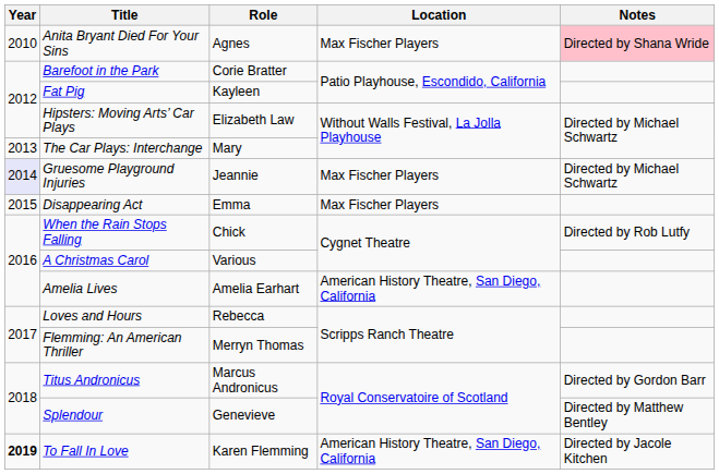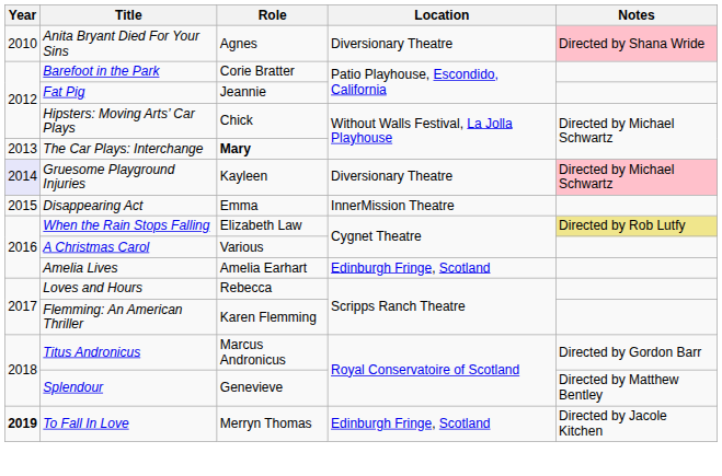 <table class="wikitable">
 <tr>
 <th>Year</th>
 <th>Title</th>
 <th>Role</th>
 <th>Location</th>
 <th>Notes</th>
 </tr>
 <tr>
 <td>2010</td>
 <td><em>Anita Bryant Died For Your Sins</em></td>
 <td>Agnes</td>
-<td>Max Fischer Players</td>
+<td>Diversionary Theatre</td>
 <td style="background: pink;">Directed by Shana Wride</td>
 </tr>
 <tr>
 <td rowspan="3">2012</td>
 <td><a href='#'><em>Barefoot in the Park</em></a></td>
 <td>Corie Bratter</td>
 <td rowspan="2">Patio Playhouse, <a href='#'>Escondido, California</a></td>
 <td></td>
 </tr>
 <tr>
 <td><a href='#'><em>Fat Pig</em></a></td>
-<td>Kayleen</td>
+<td>Jeannie</td>
 <td></td>
 </tr>
 <tr>
 <td><em>Hipsters: Moving Arts’ Car Plays</em></td>
-<td>Elizabeth Law</td>
+<td>Chick</td>
 <td rowspan="2">Without Walls Festival, <a href='#'>La Jolla Playhouse</a></td>
 <td rowspan="2">Directed by Michael Schwartz</td>
 </tr>
 <tr>
 <td>2013</td>
 <td><em>The Car Plays: Interchange</em></td>
-<td>Mary</td>
+<td><strong>Mary</strong></td>
 </tr>
 <tr>
 <td style="background: lavender;">2014</td>
 <td><em>Gruesome Playground Injuries</em></td>
-<td>Jeannie</td>
-<td>Max Fischer Players</td>
-<td>Directed by Michael Schwartz</td>
+<td>Kayleen</td>
+<td>Diversionary Theatre</td>
+<td style="background: pink;">Directed by Michael Schwartz</td>
 </tr>
 <tr>
 <td>2015</td>
 <td><em>Disappearing Act</em></td>
 <td>Emma</td>
-<td>Max Fischer Players</td>
+<td>InnerMission Theatre</td>
 <td></td>
 </tr>
 <tr>
 <td rowspan="3">2016</td>
 <td><a href='#'><em>When the Rain Stops Falling</em></a></td>
-<td>Chick</td>
+<td>Elizabeth Law</td>
 <td rowspan="2">Cygnet Theatre</td>
-<td>Directed by Rob Lutfy</td>
+<td style="background: khaki;">Directed by Rob Lutfy</td>
 </tr>
 <tr>
 <td><a href='#'><em>A Christmas Carol</em></a></td>
 <td>Various</td>
 <td></td>
 </tr>
 <tr>
 <td><em>Amelia Lives</em></td>
 <td>Amelia Earhart</td>
-<td>American History Theatre, <a href='#'>San Diego, California</a></td>
+<td><a href='#'>Edinburgh Fringe</a>, <a href='#'>Scotland</a></td>
 <td></td>
 </tr>
 <tr>
 <td rowspan="2">2017</td>
 <td><em>Loves and Hours</em></td>
 <td>Rebecca</td>
 <td rowspan="2">Scripps Ranch Theatre</td>
 <td></td>
 </tr>
 <tr>
 <td><em>Flemming: An American Thriller</em></td>
-<td>Merryn Thomas</td>
+<td>Karen Flemming</td>
 <td></td>
 </tr>
 <tr>
 <td rowspan="2">2018</td>
 <td><a href='#'><em>Titus Andronicus</em></a></td>
 <td>Marcus Andronicus</td>
 <td rowspan="2"><a href='#'>Royal Conservatoire of Scotland</a></td>
 <td>Directed by Gordon Barr</td>
 </tr>
 <tr>
 <td><a href='#'><em>Splendour</em></a></td>
 <td>Genevieve</td>
 <td>Directed by Matthew Bentley</td>
 </tr>
 <tr>
 <td><strong>2019</strong></td>
 <td><a href='#'><em>To Fall In Love</em></a></td>
-<td>Karen Flemming</td>
-<td>American History Theatre, <a href='#'>San Diego, California</a></td>
+<td>Merryn Thomas</td>
+<td><a href='#'>Edinburgh Fringe</a>, <a href='#'>Scotland</a></td>
 <td>Directed by Jacole Kitchen</td>
 </tr>
 </table>
